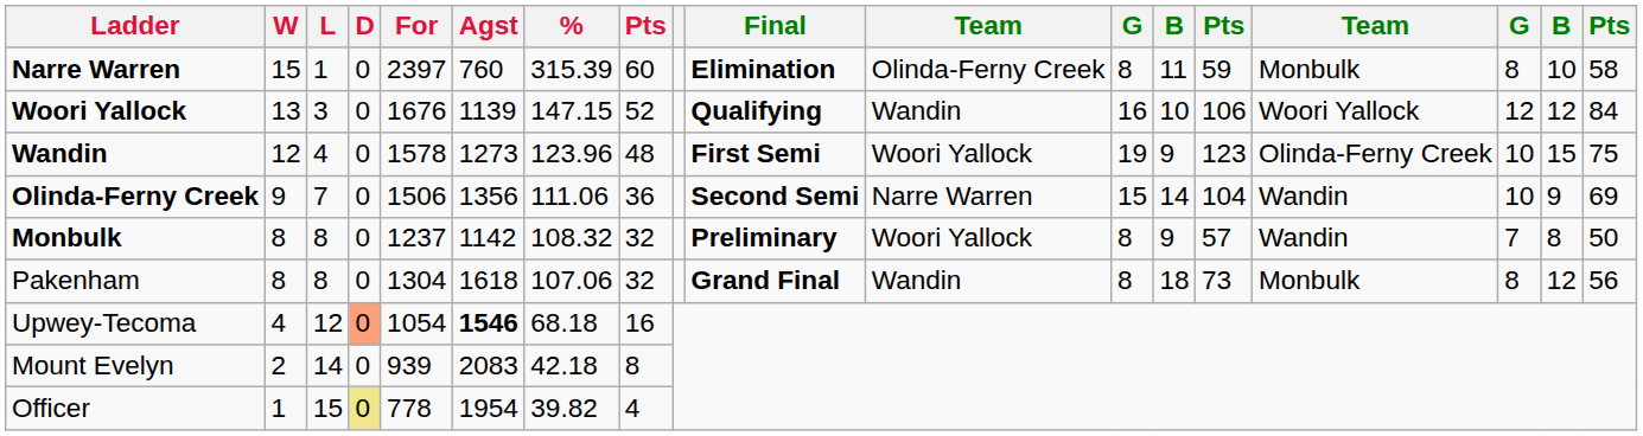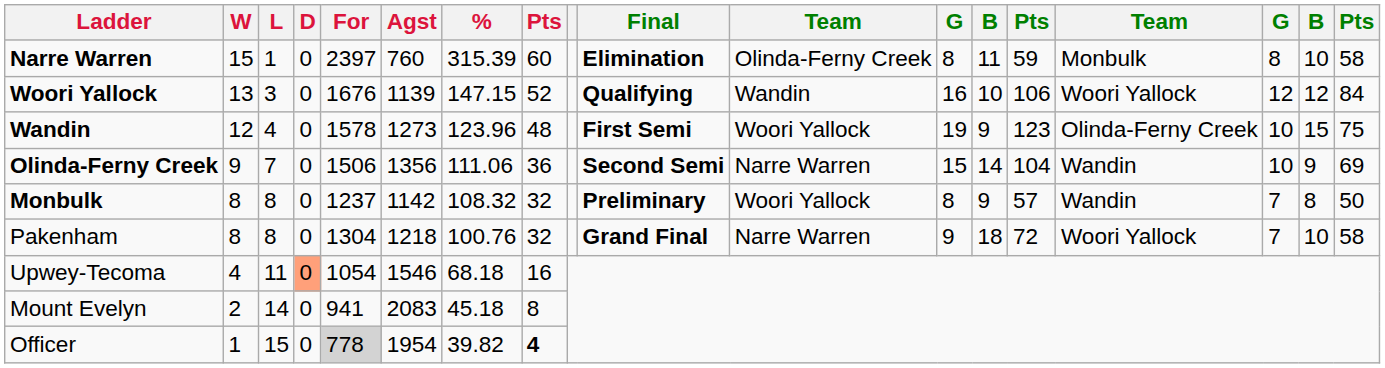 <table class="wikitable">
 <tr>
 <th style="color:crimson">Ladder</th>
 <th style="color:crimson">W</th>
 <th style="color:crimson">L</th>
 <th style="color:crimson">D</th>
 <th style="color:crimson">For</th>
 <th style="color:crimson">Agst</th>
 <th style="color:crimson">%</th>
 <th style="color:crimson">Pts</th>
 <th></th>
 <th style="color:green">Final</th>
 <th style="color:green">Team</th>
 <th style="color:green">G</th>
 <th style="color:green">B</th>
 <th style="color:green">Pts</th>
 <th style="color:green">Team</th>
 <th style="color:green">G</th>
 <th style="color:green">B</th>
 <th style="color:green">Pts</th>
 </tr>
 <tr>
 <td><strong>Narre Warren</strong></td>
 <td>15</td>
 <td>1</td>
 <td>0</td>
 <td>2397</td>
 <td>760</td>
 <td>315.39</td>
 <td>60</td>
 <td></td>
 <td><strong>Elimination</strong></td>
 <td>Olinda-Ferny Creek</td>
 <td>8</td>
 <td>11</td>
 <td>59</td>
 <td>Monbulk</td>
 <td>8</td>
 <td>10</td>
 <td>58</td>
 </tr>
 <tr>
 <td><strong>Woori Yallock</strong></td>
 <td>13</td>
 <td>3</td>
 <td>0</td>
 <td>1676</td>
 <td>1139</td>
 <td>147.15</td>
 <td>52</td>
 <td></td>
 <td><strong>Qualifying</strong></td>
 <td>Wandin</td>
 <td>16</td>
 <td>10</td>
 <td>106</td>
 <td>Woori Yallock</td>
 <td>12</td>
 <td>12</td>
 <td>84</td>
 </tr>
 <tr>
 <td><strong>Wandin</strong></td>
 <td>12</td>
 <td>4</td>
 <td>0</td>
 <td>1578</td>
 <td>1273</td>
 <td>123.96</td>
 <td>48</td>
 <td></td>
 <td><strong>First Semi</strong></td>
 <td>Woori Yallock</td>
 <td>19</td>
 <td>9</td>
 <td>123</td>
 <td>Olinda-Ferny Creek</td>
 <td>10</td>
 <td>15</td>
 <td>75</td>
 </tr>
 <tr>
 <td><strong>Olinda-Ferny Creek</strong></td>
 <td>9</td>
 <td>7</td>
 <td>0</td>
 <td>1506</td>
 <td>1356</td>
 <td>111.06</td>
 <td>36</td>
 <td></td>
 <td><strong>Second Semi</strong></td>
 <td>Narre Warren</td>
 <td>15</td>
 <td>14</td>
 <td>104</td>
 <td>Wandin</td>
 <td>10</td>
 <td>9</td>
 <td>69</td>
 </tr>
 <tr>
 <td><strong>Monbulk</strong></td>
 <td>8</td>
 <td>8</td>
 <td>0</td>
 <td>1237</td>
 <td>1142</td>
 <td>108.32</td>
 <td>32</td>
 <td></td>
 <td><strong>Preliminary</strong></td>
 <td>Woori Yallock</td>
 <td>8</td>
 <td>9</td>
 <td>57</td>
 <td>Wandin</td>
 <td>7</td>
 <td>8</td>
 <td>50</td>
 </tr>
 <tr>
 <td>Pakenham</td>
 <td>8</td>
 <td>8</td>
 <td>0</td>
 <td>1304</td>
-<td>1618</td>
-<td>107.06</td>
+<td>1218</td>
+<td>100.76</td>
 <td>32</td>
 <td></td>
 <td><strong>Grand Final</strong></td>
-<td>Wandin</td>
-<td>8</td>
+<td>Narre Warren</td>
+<td>9</td>
 <td>18</td>
-<td>73</td>
-<td>Monbulk</td>
-<td>8</td>
-<td>12</td>
-<td>56</td>
+<td>72</td>
+<td>Woori Yallock</td>
+<td>7</td>
+<td>10</td>
+<td>58</td>
 </tr>
 <tr>
 <td>Upwey-Tecoma</td>
 <td>4</td>
-<td>12</td>
+<td>11</td>
 <td style="background: lightsalmon;">0</td>
 <td>1054</td>
-<td><strong>1546</strong></td>
+<td>1546</td>
 <td>68.18</td>
 <td>16</td>
 </tr>
 <tr>
 <td>Mount Evelyn</td>
 <td>2</td>
 <td>14</td>
 <td>0</td>
-<td>939</td>
+<td>941</td>
 <td>2083</td>
-<td>42.18</td>
+<td>45.18</td>
 <td>8</td>
 </tr>
 <tr>
 <td>Officer</td>
 <td>1</td>
 <td>15</td>
-<td style="background: khaki;">0</td>
-<td>778</td>
+<td>0</td>
+<td style="background: lightgrey;">778</td>
 <td>1954</td>
 <td>39.82</td>
-<td>4</td>
+<td><strong>4</strong></td>
 </tr>
 </table>
